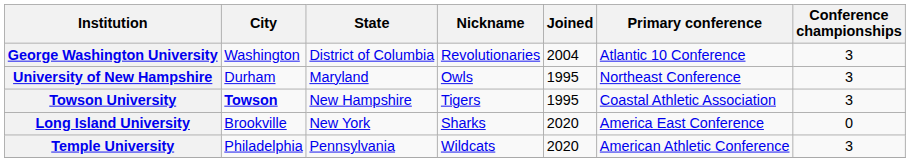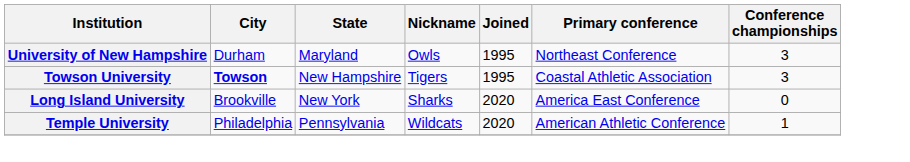 <table class="wikitable sortable plainrowheaders">
 <tr>
 <th scope="col">Institution</th>
 <th scope="col">City</th>
 <th scope="col">State</th>
 <th scope="col">Nickname</th>
 <th scope="col">Joined</th>
 <th scope="col">Primary conference</th>
 <th scope="col">Conference<br>championships</th>
-</tr>
-<tr>
-<th scope="row"><a href='#'>George Washington University</a></th>
-<td><a href='#'>Washington</a></td>
-<td><a href='#'>District of Columbia</a></td>
-<td><a href='#'>Revolutionaries</a></td>
-<td>2004</td>
-<td><a href='#'>Atlantic 10 Conference</a></td>
-<td align=center>3</td>
 </tr>
 <tr>
 <th scope="row"><a href='#'>University of New Hampshire</a></th>
 <td><a href='#'>Durham</a></td>
 <td><a href='#'>Maryland</a></td>
 <td><a href='#'>Owls</a></td>
 <td>1995</td>
 <td><a href='#'>Northeast Conference</a></td>
 <td align=center>3</td>
 </tr>
 <tr>
 <th scope="row"><a href='#'>Towson University</a></th>
 <td><strong><a href='#'>Towson</a></strong></td>
 <td><a href='#'>New Hampshire</a></td>
 <td><a href='#'>Tigers</a></td>
 <td>1995</td>
 <td><a href='#'>Coastal Athletic Association</a></td>
 <td align=center>3</td>
 </tr>
 <tr>
 <th scope="row"><a href='#'>Long Island University</a></th>
 <td><a href='#'>Brookville</a></td>
 <td><a href='#'>New York</a></td>
 <td><a href='#'>Sharks</a></td>
 <td>2020</td>
 <td><a href='#'>America East Conference</a></td>
 <td align=center>0</td>
 </tr>
 <tr>
 <th scope="row"><a href='#'>Temple University</a></th>
 <td><a href='#'>Philadelphia</a></td>
 <td><a href='#'>Pennsylvania</a></td>
 <td><a href='#'>Wildcats</a></td>
 <td>2020</td>
 <td><a href='#'>American Athletic Conference</a></td>
-<td align=center>3</td>
+<td align=center>1</td>
 </tr>
 <tr>
 </tr>
 </table>
